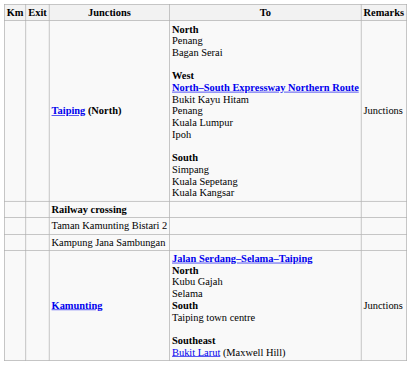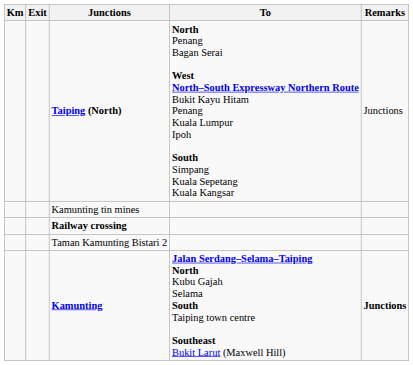 <table class="wikitable">
 <tr>
 <th>Km</th>
 <th>Exit</th>
 <th>Junctions</th>
 <th>To</th>
 <th>Remarks</th>
 </tr>
 <tr>
 <td></td>
 <td></td>
 <td><strong><a href='#'>Taiping</a> (North)</strong></td>
 <td><strong>North</strong><br>Penang<br>Bagan Serai<br><br><strong>West</strong><br>  <strong><a href='#'>North–South Expressway Northern Route</a></strong><br>Bukit Kayu Hitam<br>Penang<br>Kuala Lumpur<br>Ipoh<br><br><strong>South</strong><br>Simpang<br>Kuala Sepetang<br>Kuala Kangsar</td>
 <td>Junctions</td>
 </tr>
 <tr>
 <td></td>
 <td></td>
+<td>Kamunting tin mines</td>
+<td></td>
+<td></td>
+</tr>
+<tr>
+<td></td>
+<td></td>
 <td><strong>Railway crossing</strong></td>
 <td></td>
 <td></td>
 </tr>
 <tr>
 <td></td>
 <td></td>
 <td>Taman Kamunting Bistari 2</td>
 <td></td>
 <td></td>
 </tr>
 <tr>
 <td></td>
 <td></td>
-<td>Kampung Jana Sambungan</td>
-<td></td>
-<td></td>
-</tr>
-<tr>
-<td></td>
-<td></td>
 <td><strong><a href='#'>Kamunting</a></strong></td>
 <td> <strong><a href='#'>Jalan Serdang–Selama–Taiping</a></strong><br><strong>North</strong><br> Kubu Gajah<br> Selama<br><strong>South</strong><br> Taiping town centre<br><br><strong>Southeast</strong><br> <a href='#'>Bukit Larut</a> (Maxwell Hill)</td>
-<td>Junctions</td>
+<td><strong>Junctions</strong></td>
 </tr>
 </table>
